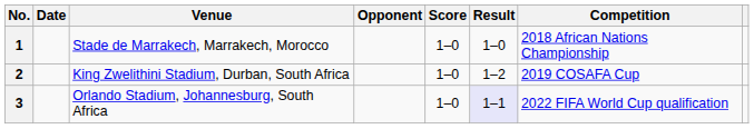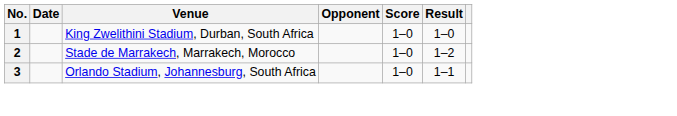 <table class="wikitable plainrowheaders sortable">
 <tr>
 <th scope=col>No.</th>
 <th scope=col>Date</th>
 <th scope=col>Venue</th>
 <th scope=col>Opponent</th>
 <th scope=col>Score</th>
 <th scope=col>Result</th>
-<th scope=col>Competition</th>
 <th scope=col class=unsortable></th>
 </tr>
 <tr>
 <th scope=row style=text-align:center>1</th>
 <td></td>
-<td><a href='#'>Stade de Marrakech</a>, Marrakech, Morocco</td>
+<td><a href='#'>King Zwelithini Stadium</a>, Durban, South Africa</td>
 <td align=center></td>
 <td align=center>1–0</td>
 <td align=center>1–0</td>
-<td><a href='#'>2018 African Nations Championship</a></td>
 <td align=center></td>
 </tr>
 <tr>
 <th scope=row style=text-align:center>2</th>
 <td></td>
-<td><a href='#'>King Zwelithini Stadium</a>, Durban, South Africa</td>
+<td><a href='#'>Stade de Marrakech</a>, Marrakech, Morocco</td>
 <td align=center></td>
 <td align=center>1–0</td>
 <td align=center>1–2</td>
-<td><a href='#'>2019 COSAFA Cup</a></td>
 <td align=center></td>
 </tr>
 <tr>
 <th scope=row style=text-align:center>3</th>
 <td></td>
 <td><a href='#'>Orlando Stadium</a>, <a href='#'>Johannesburg</a>, South Africa</td>
 <td align=center></td>
 <td align=center>1–0</td>
-<td align=center style="background: lavender;">1–1</td>
-<td><a href='#'>2022 FIFA World Cup qualification</a></td>
+<td align=center>1–1</td>
 <td align=center></td>
 </tr>
 </table>
